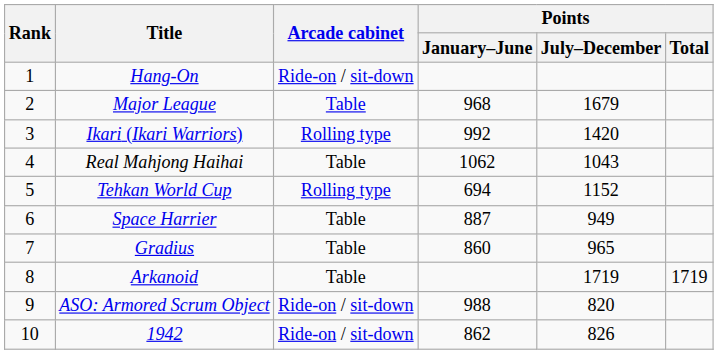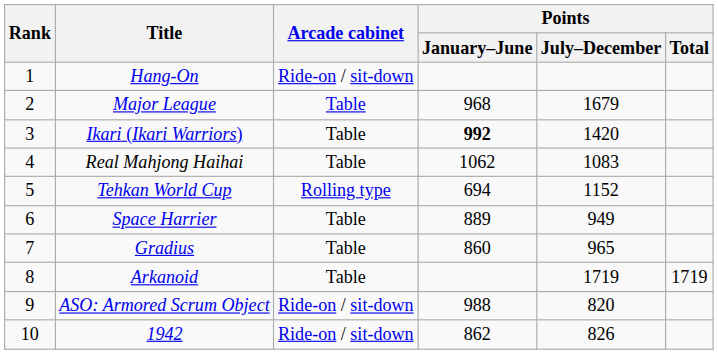 <table class="wikitable sortable" style="text-align:center">
 <tr>
 <th rowspan="2">Rank</th>
 <th rowspan="2">Title</th>
 <th rowspan="2"><a href='#'>Arcade cabinet</a></th>
 <th colspan="3">Points</th>
 </tr>
 <tr>
 <th>January–June</th>
 <th>July–December</th>
 <th>Total</th>
 </tr>
 <tr>
 <td>1</td>
 <td><em><a href='#'>Hang-On</a></em></td>
 <td><a href='#'>Ride-on</a> / <a href='#'>sit-down</a></td>
 <td></td>
 <td></td>
 <td></td>
 </tr>
 <tr>
 <td>2</td>
 <td><em><a href='#'>Major League</a></em></td>
 <td><a href='#'>Table</a></td>
 <td>968</td>
 <td>1679</td>
 <td></td>
 </tr>
 <tr>
 <td>3</td>
 <td><a href='#'><em>Ikari</em> (<em>Ikari Warriors</em>)</a></td>
-<td><a href='#'>Rolling type</a></td>
-<td>992</td>
+<td>Table</td>
+<td><strong>992</strong></td>
 <td>1420</td>
 <td></td>
 </tr>
 <tr>
 <td>4</td>
 <td><em>Real Mahjong Haihai</em></td>
 <td>Table</td>
 <td>1062</td>
-<td>1043</td>
+<td>1083</td>
 <td></td>
 </tr>
 <tr>
 <td>5</td>
 <td><em><a href='#'>Tehkan World Cup</a></em></td>
 <td><a href='#'>Rolling type</a></td>
 <td>694</td>
 <td>1152</td>
 <td></td>
 </tr>
 <tr>
 <td>6</td>
 <td><em><a href='#'>Space Harrier</a></em></td>
 <td>Table</td>
-<td>887</td>
+<td>889</td>
 <td>949</td>
 <td></td>
 </tr>
 <tr>
 <td>7</td>
 <td><em><a href='#'>Gradius</a></em></td>
 <td>Table</td>
 <td>860</td>
 <td>965</td>
 <td></td>
 </tr>
 <tr>
 <td>8</td>
 <td><em><a href='#'>Arkanoid</a></em></td>
 <td>Table</td>
 <td></td>
 <td>1719</td>
 <td>1719</td>
 </tr>
 <tr>
 <td>9</td>
 <td><em><a href='#'>ASO: Armored Scrum Object</a></em></td>
 <td><a href='#'>Ride-on</a> / <a href='#'>sit-down</a></td>
 <td>988</td>
 <td>820</td>
 <td></td>
 </tr>
 <tr>
 <td>10</td>
 <td><em><a href='#'>1942</a></em></td>
 <td><a href='#'>Ride-on</a> / <a href='#'>sit-down</a></td>
 <td>862</td>
 <td>826</td>
 <td></td>
 </tr>
 </table>
